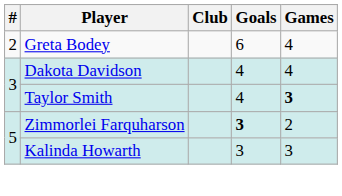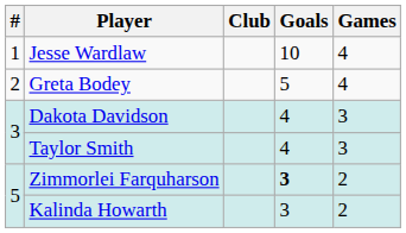 <table class="wikitable">
 <tr>
 <th>#</th>
 <th>Player</th>
 <th>Club</th>
 <th>Goals</th>
 <th>Games</th>
 </tr>
 <tr>
+<td>1</td>
+<td> <a href='#'>Jesse Wardlaw</a></td>
+<td></td>
+<td>10</td>
+<td>4</td>
+</tr>
+<tr>
 <td>2</td>
 <td> <a href='#'>Greta Bodey</a></td>
 <td></td>
-<td>6</td>
+<td>5</td>
 <td>4</td>
 </tr>
 <tr style="background:#cfecec;">
 <td rowspan="2">3</td>
 <td> <a href='#'>Dakota Davidson</a></td>
 <td></td>
 <td>4</td>
-<td>4</td>
+<td>3</td>
 </tr>
 <tr style="background:#cfecec;">
 <td> <a href='#'>Taylor Smith</a></td>
 <td><br></td>
 <td>4</td>
-<td><strong>3</strong></td>
+<td>3</td>
 </tr>
 <tr style="background:#cfecec;">
 <td rowspan="2">5</td>
 <td> <a href='#'>Zimmorlei Farquharson</a></td>
 <td></td>
 <td><strong>3</strong></td>
 <td>2</td>
 </tr>
 <tr style="background:#cfecec;">
 <td> <a href='#'>Kalinda Howarth</a></td>
 <td><br></td>
 <td>3</td>
-<td>3</td>
+<td>2</td>
 </tr>
 </table>
